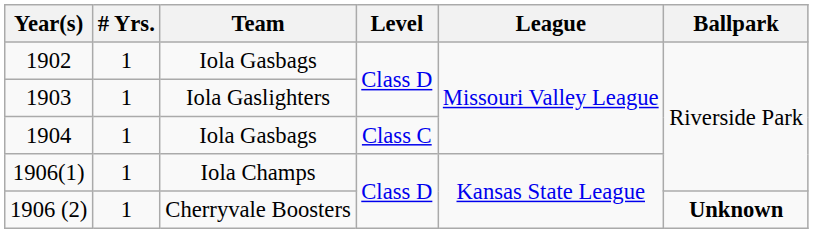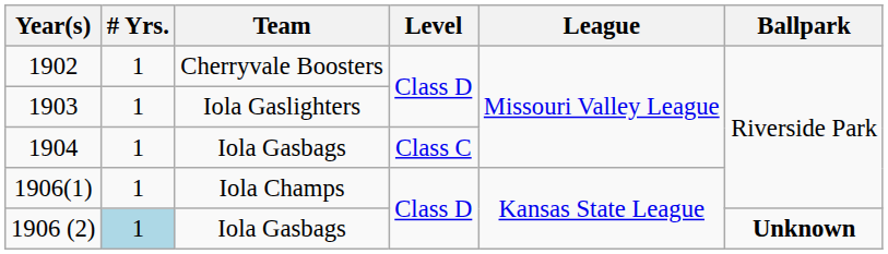 <table class="wikitable" style="text-align:center; font-size: 95%;">
 <tr>
 <th>Year(s)</th>
 <th># Yrs.</th>
 <th>Team</th>
 <th>Level</th>
 <th>League</th>
 <th>Ballpark</th>
 </tr>
 <tr>
 <td>1902</td>
 <td>1</td>
-<td>Iola Gasbags</td>
+<td>Cherryvale Boosters</td>
 <td rowspan=2><a href='#'>Class D</a></td>
 <td rowspan=3><a href='#'>Missouri Valley League</a></td>
 <td rowspan=4>Riverside Park</td>
 </tr>
 <tr>
 <td>1903</td>
 <td>1</td>
 <td>Iola Gaslighters</td>
 </tr>
 <tr>
 <td>1904</td>
 <td>1</td>
 <td>Iola Gasbags</td>
 <td><a href='#'>Class C</a></td>
 </tr>
 <tr>
 <td>1906(1)</td>
 <td>1</td>
 <td>Iola Champs</td>
 <td rowspan=2><a href='#'>Class D</a></td>
 <td rowspan=2><a href='#'>Kansas State League</a></td>
 </tr>
 <tr>
 <td>1906 (2)</td>
-<td>1</td>
-<td>Cherryvale Boosters</td>
+<td style="background: lightblue;">1</td>
+<td>Iola Gasbags</td>
 <td><strong>Unknown</strong></td>
 </tr>
 </table>
